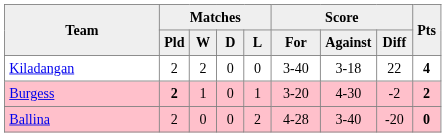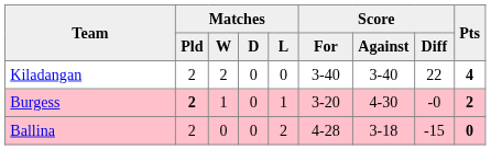 <table style=border-collapse:collapse border=1 cellspacing=0 cellpadding=5>
 <tr align=center bgcolor=#efefef>
 <th rowspan=2 width=165>Team</th>
 <th colspan=4>Matches</th>
 <th colspan=3>Score</th>
 <th rowspan=2width=20>Pts</th>
 </tr>
 <tr align=center bgcolor=#efefef>
 <th width=20>Pld</th>
 <th width=20>W</th>
 <th width=20>D</th>
 <th width=20>L</th>
 <th width=45>For</th>
 <th width=45>Against</th>
 <th width=30>Diff</th>
 </tr>
 <tr align=center>
 <td style="text-align:left;"><a href='#'>Kiladangan</a></td>
 <td>2</td>
 <td>2</td>
 <td>0</td>
 <td>0</td>
 <td>3-40</td>
-<td>3-18</td>
+<td>3-40</td>
 <td>22</td>
 <td><strong>4</strong></td>
 </tr>
 <tr align=center style="background:#FFC0CB;">
 <td style="text-align:left;"><a href='#'>Burgess</a></td>
 <td><strong>2</strong></td>
 <td>1</td>
 <td>0</td>
 <td>1</td>
 <td>3-20</td>
 <td>4-30</td>
-<td>-2</td>
+<td>-0</td>
 <td><strong>2</strong></td>
 </tr>
 <tr align=center style="background:#FFC0CB;">
 <td style="text-align:left;"><a href='#'>Ballina</a></td>
 <td>2</td>
 <td>0</td>
 <td>0</td>
 <td>2</td>
 <td>4-28</td>
-<td>3-40</td>
-<td>-20</td>
+<td>3-18</td>
+<td>-15</td>
 <td><strong>0</strong></td>
 </tr>
 </table>
